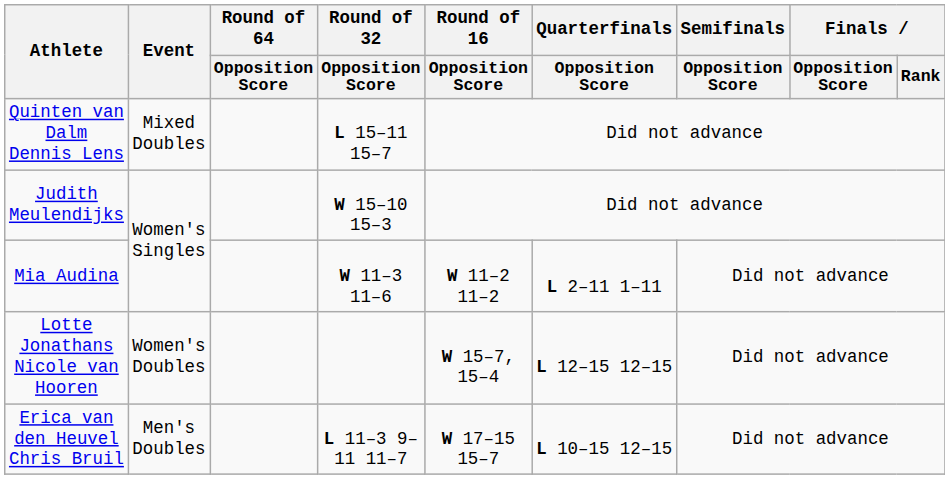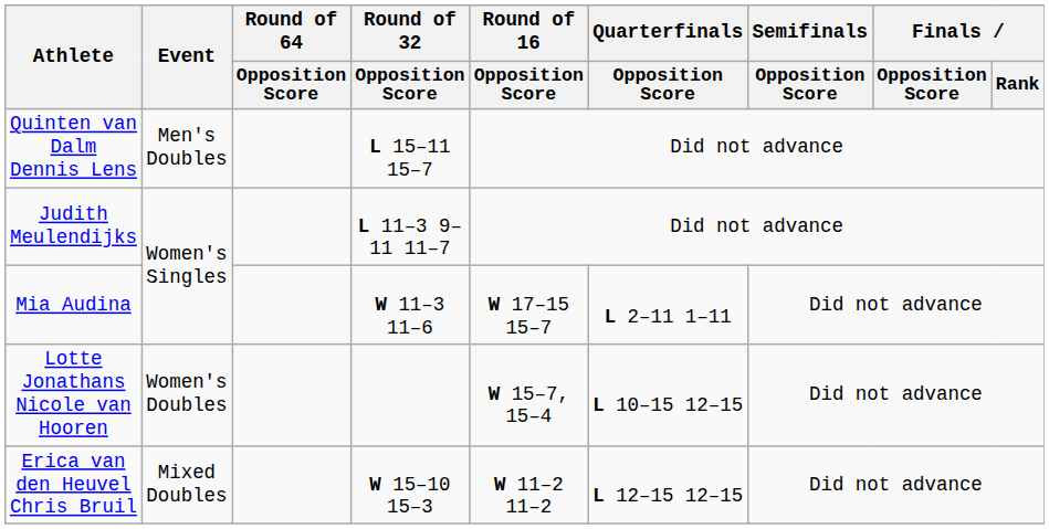 <table class="wikitable" style="font-size:90%">
 <tr>
 <th rowspan="2">Athlete</th>
 <th rowspan="2">Event</th>
 <th>Round of 64</th>
 <th>Round of 32</th>
 <th>Round of 16</th>
 <th>Quarterfinals</th>
 <th>Semifinals</th>
 <th colspan="2">Finals / </th>
 </tr>
 <tr style="font-size:95%">
 <th>Opposition<br>Score</th>
 <th>Opposition<br>Score</th>
 <th>Opposition<br>Score</th>
 <th>Opposition<br>Score</th>
 <th>Opposition<br>Score</th>
 <th>Opposition<br>Score</th>
 <th>Rank</th>
 </tr>
 <tr align=center>
 <td><a href='#'>Quinten van Dalm</a><br><a href='#'>Dennis Lens</a></td>
-<td>Mixed Doubles</td>
+<td>Men's Doubles</td>
 <td></td>
 <td> <br><strong>L</strong> 15–11 15–7</td>
 <td colspan=5>Did not advance</td>
 </tr>
 <tr align=center>
 <td><a href='#'>Judith Meulendijks</a></td>
 <td rowspan=2>Women's Singles</td>
 <td></td>
-<td><br> <strong>W</strong> 15–10 15–3</td>
+<td><br> <strong>L</strong> 11–3 9–11 11–7</td>
 <td colspan=5>Did not advance</td>
 </tr>
 <tr align=center>
 <td><a href='#'>Mia Audina</a></td>
 <td></td>
 <td><br> <strong>W</strong> 11–3 11–6</td>
-<td><br> <strong>W</strong> 11–2 11–2</td>
+<td><br> <strong>W</strong> 17–15 15–7</td>
 <td><br> <strong>L</strong> 2–11 1–11</td>
 <td colspan=3>Did not advance</td>
 </tr>
 <tr align=center>
 <td><a href='#'>Lotte Jonathans</a><br><a href='#'>Nicole van Hooren</a></td>
 <td>Women's Doubles</td>
 <td></td>
 <td></td>
 <td><br> <strong>W</strong> 15–7, 15–4</td>
-<td><br> <strong>L</strong> 12–15 12–15</td>
+<td><br> <strong>L</strong> 10–15 12–15</td>
 <td colspan=3>Did not advance</td>
 </tr>
 <tr align=center>
 <td><a href='#'>Erica van den Heuvel</a><br><a href='#'>Chris Bruil</a></td>
-<td>Men's Doubles</td>
+<td>Mixed Doubles</td>
 <td></td>
-<td><br> <strong>L</strong> 11–3 9–11 11–7</td>
-<td><br> <strong>W</strong> 17–15 15–7</td>
-<td><br> <strong>L</strong> 10–15 12–15</td>
+<td><br> <strong>W</strong> 15–10 15–3</td>
+<td><br> <strong>W</strong> 11–2 11–2</td>
+<td><br> <strong>L</strong> 12–15 12–15</td>
 <td colspan=3>Did not advance</td>
 </tr>
 </table>
